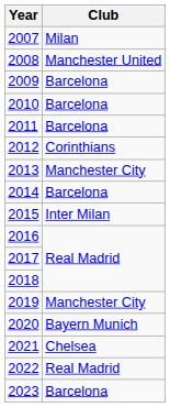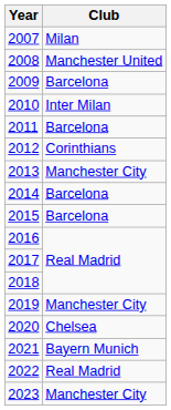 <table class="wikitable">
 <tr>
 <th>Year</th>
 <th>Club</th>
 </tr>
 <tr>
 <td><a href='#'>2007</a></td>
 <td> <a href='#'>Milan</a></td>
 </tr>
 <tr>
 <td><a href='#'>2008</a></td>
 <td> <a href='#'>Manchester United</a></td>
 </tr>
 <tr>
 <td><a href='#'>2009</a></td>
 <td> <a href='#'>Barcelona</a></td>
 </tr>
 <tr>
 <td><a href='#'>2010</a></td>
-<td> <a href='#'>Barcelona</a></td>
+<td> <a href='#'>Inter Milan</a></td>
 </tr>
 <tr>
 <td><a href='#'>2011</a></td>
 <td> <a href='#'>Barcelona</a></td>
 </tr>
 <tr>
 <td><a href='#'>2012</a></td>
 <td> <a href='#'>Corinthians</a></td>
 </tr>
 <tr>
 <td><a href='#'>2013</a></td>
 <td> <a href='#'>Manchester City</a></td>
 </tr>
 <tr>
 <td><a href='#'>2014</a></td>
 <td> <a href='#'>Barcelona</a></td>
 </tr>
 <tr>
 <td><a href='#'>2015</a></td>
-<td> <a href='#'>Inter Milan</a></td>
+<td> <a href='#'>Barcelona</a></td>
 </tr>
 <tr>
 <td><a href='#'>2016</a></td>
 <td rowspan="3"> <a href='#'>Real Madrid</a></td>
 </tr>
 <tr>
 <td><a href='#'>2017</a></td>
 </tr>
 <tr>
 <td><a href='#'>2018</a></td>
 </tr>
 <tr>
 <td><a href='#'>2019</a></td>
 <td> <a href='#'>Manchester City</a></td>
 </tr>
 <tr>
 <td><a href='#'>2020</a></td>
-<td> <a href='#'>Bayern Munich</a></td>
+<td> <a href='#'>Chelsea</a></td>
 </tr>
 <tr>
 <td><a href='#'>2021</a></td>
-<td> <a href='#'>Chelsea</a></td>
+<td> <a href='#'>Bayern Munich</a></td>
 </tr>
 <tr>
 <td><a href='#'>2022</a></td>
 <td> <a href='#'>Real Madrid</a></td>
 </tr>
 <tr>
 <td><a href='#'>2023</a></td>
-<td> <a href='#'>Barcelona</a></td>
+<td> <a href='#'>Manchester City</a></td>
 </tr>
 </table>
